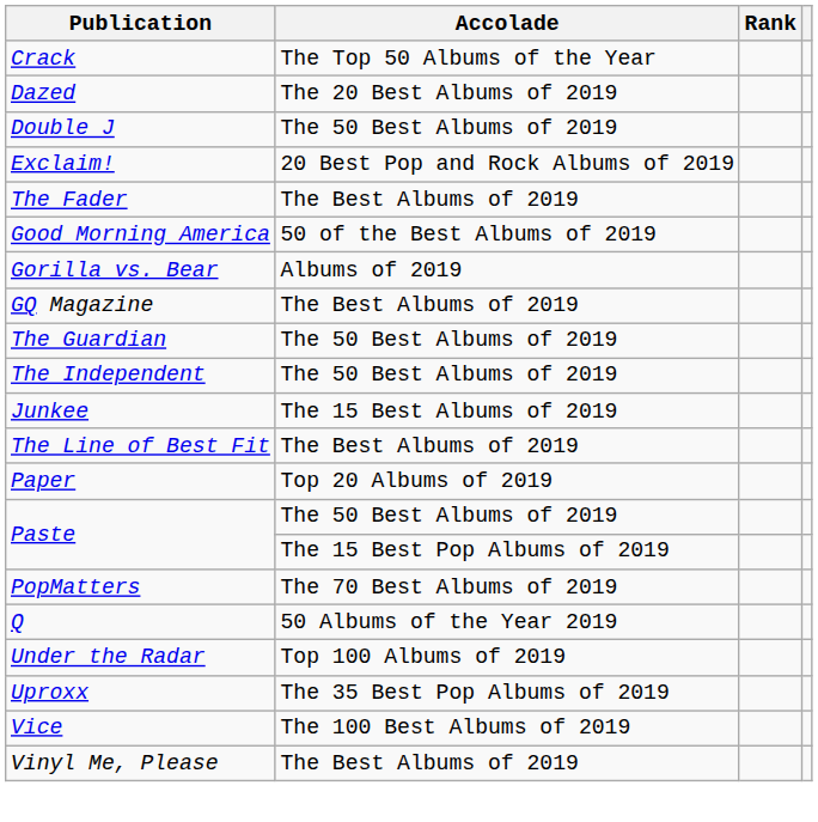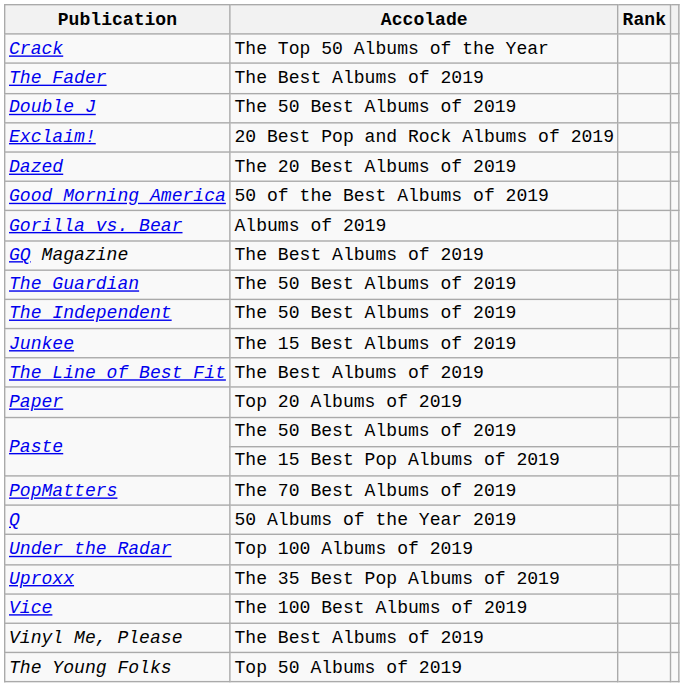 <table class="sortable wikitable">
 <tr>
 <th>Publication</th>
 <th>Accolade</th>
 <th>Rank</th>
 <th class="unsortable"></th>
 </tr>
 <tr>
 <td><em><a href='#'>Crack</a></em></td>
 <td>The Top 50 Albums of the Year</td>
 <td></td>
 <td></td>
 </tr>
 <tr>
-<td><em><a href='#'>Dazed</a></em></td>
-<td>The 20 Best Albums of 2019</td>
+<td><em><a href='#'>The Fader</a></em></td>
+<td>The Best Albums of 2019</td>
 <td></td>
 <td></td>
 </tr>
 <tr>
 <td><em><a href='#'>Double J</a></em></td>
 <td>The 50 Best Albums of 2019</td>
 <td></td>
 <td></td>
 </tr>
 <tr>
 <td><em><a href='#'>Exclaim!</a></em></td>
 <td>20 Best Pop and Rock Albums of 2019</td>
 <td></td>
 <td></td>
 </tr>
 <tr>
-<td><em><a href='#'>The Fader</a></em></td>
-<td>The Best Albums of 2019</td>
+<td><em><a href='#'>Dazed</a></em></td>
+<td>The 20 Best Albums of 2019</td>
 <td></td>
 <td></td>
 </tr>
 <tr>
 <td><em><a href='#'>Good Morning America</a></em></td>
 <td>50 of the Best Albums of 2019</td>
 <td></td>
 <td></td>
 </tr>
 <tr>
 <td><em><a href='#'>Gorilla vs. Bear</a></em></td>
 <td>Albums of 2019</td>
 <td></td>
 <td></td>
 </tr>
 <tr>
 <td><em><a href='#'>GQ</a> Magazine</em></td>
 <td>The Best Albums of 2019</td>
 <td></td>
 <td></td>
 </tr>
 <tr>
 <td><em><a href='#'>The Guardian</a></em></td>
 <td>The 50 Best Albums of 2019</td>
 <td></td>
 <td></td>
 </tr>
 <tr>
 <td><em><a href='#'>The Independent</a></em></td>
 <td>The 50 Best Albums of 2019</td>
 <td></td>
 <td></td>
 </tr>
 <tr>
 <td><em><a href='#'>Junkee</a></em></td>
 <td>The 15 Best Albums of 2019</td>
 <td></td>
 <td></td>
 </tr>
 <tr>
 <td><em><a href='#'>The Line of Best Fit</a></em></td>
 <td>The Best Albums of 2019</td>
 <td></td>
 <td></td>
 </tr>
 <tr>
 <td><em><a href='#'>Paper</a></em></td>
 <td>Top 20 Albums of 2019</td>
 <td></td>
 <td></td>
 </tr>
 <tr>
 <td rowspan="2"><em><a href='#'>Paste</a></em></td>
 <td>The 50 Best Albums of 2019</td>
 <td></td>
 <td></td>
 </tr>
 <tr>
 <td>The 15 Best Pop Albums of 2019</td>
 <td></td>
 <td></td>
 </tr>
 <tr>
 <td><em><a href='#'>PopMatters</a></em></td>
 <td>The 70 Best Albums of 2019</td>
 <td></td>
 <td></td>
 </tr>
 <tr>
 <td><em><a href='#'>Q</a></em></td>
 <td>50 Albums of the Year 2019</td>
 <td></td>
 <td></td>
 </tr>
 <tr>
 <td><em><a href='#'>Under the Radar</a></em></td>
 <td>Top 100 Albums of 2019</td>
 <td></td>
 <td></td>
 </tr>
 <tr>
 <td><em><a href='#'>Uproxx</a></em></td>
 <td>The 35 Best Pop Albums of 2019</td>
 <td></td>
 <td></td>
 </tr>
 <tr>
 <td><em><a href='#'>Vice</a></em></td>
 <td>The 100 Best Albums of 2019</td>
 <td></td>
 <td></td>
 </tr>
 <tr>
 <td><em>Vinyl Me, Please</em></td>
 <td>The Best Albums of 2019</td>
 <td></td>
 <td></td>
 </tr>
+<tr>
+<td><em>The Young Folks</em></td>
+<td>Top 50 Albums of 2019</td>
+<td></td>
+<td></td>
+</tr>
 </table>
